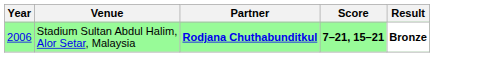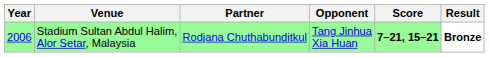 <table class="sortable wikitable" style="font-size: 90%">
 <tr>
 <th>Year</th>
 <th>Venue</th>
 <th>Partner</th>
+<th>Opponent</th>
 <th>Score</th>
 <th>Result</th>
 </tr>
 <tr style="background:#98FB98">
 <td align="center"><a href='#'>2006</a></td>
 <td align="left">Stadium Sultan Abdul Halim,<br><a href='#'>Alor Setar</a>, Malaysia</td>
-<td align="left"><strong> <a href='#'>Rodjana Chuthabunditkul</a></strong></td>
+<td align="left"> <a href='#'>Rodjana Chuthabunditkul</a></td>
+<td align="left"> <a href='#'>Tang Jinhua</a><br> <a href='#'>Xia Huan</a></td>
 <td align="left"><strong>7–21, 15–21</strong></td>
 <td style="text-align:left; background:white"> <strong>Bronze</strong></td>
 </tr>
 </table>
